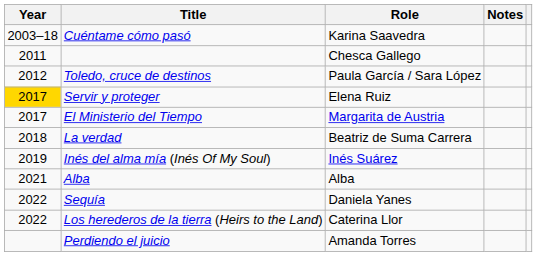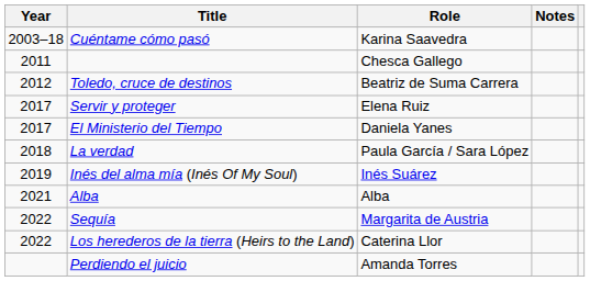 <table class="wikitable sortable">
 <tr>
 <th>Year</th>
 <th>Title</th>
 <th>Role</th>
 <th class="unsortable">Notes</th>
 <th></th>
 </tr>
 <tr>
 <td align = "center">2003–18</td>
 <td><em><a href='#'>Cuéntame cómo pasó</a></em></td>
 <td>Karina Saavedra</td>
 <td></td>
 <td align = "center"></td>
 </tr>
 <tr>
 <td align = "center">2011</td>
 <td><em></em></td>
 <td>Chesca Gallego</td>
 <td></td>
 <td align = "center"></td>
 </tr>
 <tr>
 <td align = "center">2012</td>
 <td><em><a href='#'>Toledo, cruce de destinos</a></em></td>
-<td>Paula García / Sara López</td>
+<td>Beatriz de Suma Carrera</td>
 <td></td>
 <td align = "center"></td>
 </tr>
 <tr>
-<td align = "center" style="background: gold;">2017</td>
+<td align = "center">2017</td>
 <td><em><a href='#'>Servir y proteger</a></em></td>
 <td>Elena Ruiz</td>
 <td></td>
 <td align = "center"></td>
 </tr>
 <tr>
 <td align = "center">2017</td>
 <td><em><a href='#'>El Ministerio del Tiempo</a></em></td>
-<td><a href='#'>Margarita de Austria</a></td>
+<td>Daniela Yanes</td>
 <td></td>
 <td align = center></td>
 </tr>
 <tr>
 <td align = "center">2018</td>
 <td><a href='#'><em>La verdad</em></a></td>
-<td>Beatriz de Suma Carrera</td>
+<td>Paula García / Sara López</td>
 <td></td>
 <td align = "center"></td>
 </tr>
 <tr>
 <td align = "center">2019</td>
 <td><em><a href='#'>Inés del alma mía</a></em> (<em>Inés Of My Soul</em>)</td>
 <td><a href='#'>Inés Suárez</a></td>
 <td></td>
 <td align = "center"></td>
 </tr>
 <tr>
 <td align = "center">2021</td>
 <td><em><a href='#'>Alba</a></em></td>
 <td>Alba</td>
 <td></td>
 <td align = "center"></td>
 </tr>
 <tr>
 <td align = "center">2022</td>
 <td><em><a href='#'>Sequía</a></em></td>
-<td>Daniela Yanes</td>
+<td><a href='#'>Margarita de Austria</a></td>
 <td></td>
 <td align = "center"></td>
 </tr>
 <tr>
 <td align = "center">2022</td>
 <td><a href='#'><em>Los herederos de la tierra</em></a> (<em>Heirs to the Land</em>)</td>
 <td>Caterina Llor</td>
 <td></td>
 <td align = "center"></td>
 </tr>
 <tr>
 <td></td>
 <td><em><a href='#'>Perdiendo el juicio</a></em></td>
 <td>Amanda Torres</td>
 <td></td>
 <td></td>
 </tr>
 </table>
